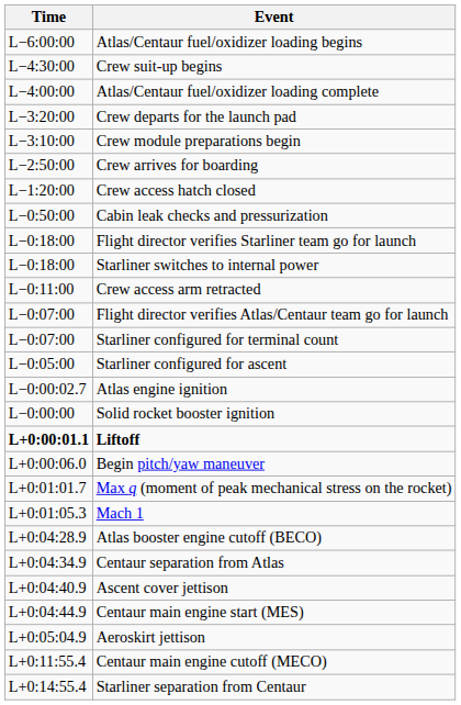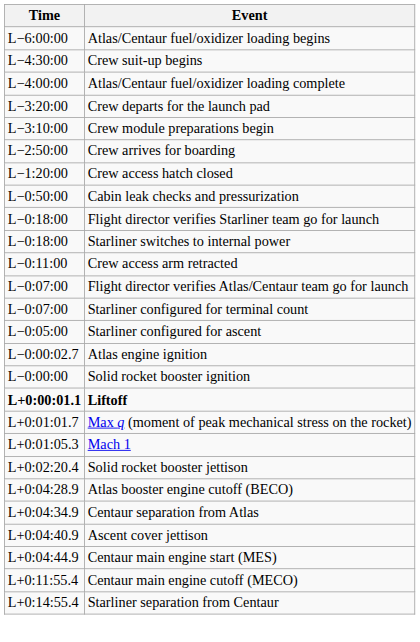 <table class="wikitable mw-collapsible mw-collapsed">
 <tr>
 <th>Time</th>
 <th>Event</th>
 </tr>
 <tr>
 <td>L−6:00:00</td>
 <td>Atlas/Centaur fuel/oxidizer loading begins</td>
 </tr>
 <tr>
 <td>L−4:30:00</td>
 <td>Crew suit-up begins</td>
 </tr>
 <tr>
 <td>L−4:00:00</td>
 <td>Atlas/Centaur fuel/oxidizer loading complete</td>
 </tr>
 <tr>
 <td>L−3:20:00</td>
 <td>Crew departs for the launch pad</td>
 </tr>
 <tr>
 <td>L−3:10:00</td>
 <td>Crew module preparations begin</td>
 </tr>
 <tr>
 <td>L−2:50:00</td>
 <td>Crew arrives for boarding</td>
 </tr>
 <tr>
 <td>L−1:20:00</td>
 <td>Crew access hatch closed</td>
 </tr>
 <tr>
 <td>L−0:50:00</td>
 <td>Cabin leak checks and pressurization</td>
 </tr>
 <tr>
 <td>L−0:18:00</td>
 <td>Flight director verifies Starliner team go for launch</td>
 </tr>
 <tr>
 <td>L−0:18:00</td>
 <td>Starliner switches to internal power</td>
 </tr>
 <tr>
 <td>L−0:11:00</td>
 <td>Crew access arm retracted</td>
 </tr>
 <tr>
 <td>L−0:07:00</td>
 <td>Flight director verifies Atlas/Centaur team go for launch</td>
 </tr>
 <tr>
 <td>L−0:07:00</td>
 <td>Starliner configured for terminal count</td>
 </tr>
 <tr>
 <td>L−0:05:00</td>
 <td>Starliner configured for ascent</td>
 </tr>
 <tr>
 <td>L−0:00:02.7</td>
 <td>Atlas engine ignition</td>
 </tr>
 <tr>
 <td>L−0:00:00</td>
 <td>Solid rocket booster ignition</td>
 </tr>
 <tr>
 <td><strong>L+0:00:01.1</strong></td>
 <td><strong>Liftoff</strong></td>
 </tr>
 <tr>
-<td>L+0:00:06.0</td>
-<td>Begin <a href='#'>pitch/yaw maneuver</a></td>
-</tr>
-<tr>
 <td>L+0:01:01.7</td>
 <td><a href='#'>Max <em>q</em></a> (moment of peak mechanical stress on the rocket)</td>
 </tr>
 <tr>
 <td>L+0:01:05.3</td>
 <td><a href='#'>Mach 1</a></td>
+</tr>
+<tr>
+<td>L+0:02:20.4</td>
+<td>Solid rocket booster jettison</td>
 </tr>
 <tr>
 <td>L+0:04:28.9</td>
 <td>Atlas booster engine cutoff (BECO)</td>
 </tr>
 <tr>
 <td>L+0:04:34.9</td>
 <td>Centaur separation from Atlas</td>
 </tr>
 <tr>
 <td>L+0:04:40.9</td>
 <td>Ascent cover jettison</td>
 </tr>
 <tr>
 <td>L+0:04:44.9</td>
 <td>Centaur main engine start (MES)</td>
 </tr>
 <tr>
-<td>L+0:05:04.9</td>
-<td>Aeroskirt jettison</td>
-</tr>
-<tr>
 <td>L+0:11:55.4</td>
 <td>Centaur main engine cutoff (MECO)</td>
 </tr>
 <tr>
 <td>L+0:14:55.4</td>
 <td>Starliner separation from Centaur</td>
 </tr>
 </table>
